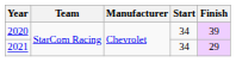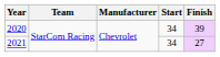 <table class="wikitable" style="font-size: 90%;">
 <tr>
 <th>Year</th>
 <th>Team</th>
 <th>Manufacturer</th>
 <th>Start</th>
 <th>Finish</th>
 </tr>
 <tr>
 <td><a href='#'>2020</a></td>
 <td rowspan=2><a href='#'>StarCom Racing</a></td>
 <td rowspan=2><a href='#'>Chevrolet        </a></td>
 <td align=center>34</td>
 <td align=center style="background:#EFCFFF;">39</td>
 </tr>
 <tr>
 <td><a href='#'>2021</a></td>
 <td align=center>34</td>
-<td align=center style="background:#EFCFFF;">29</td>
+<td align=center style="background:#EFCFFF;">27</td>
 </tr>
 </table>
